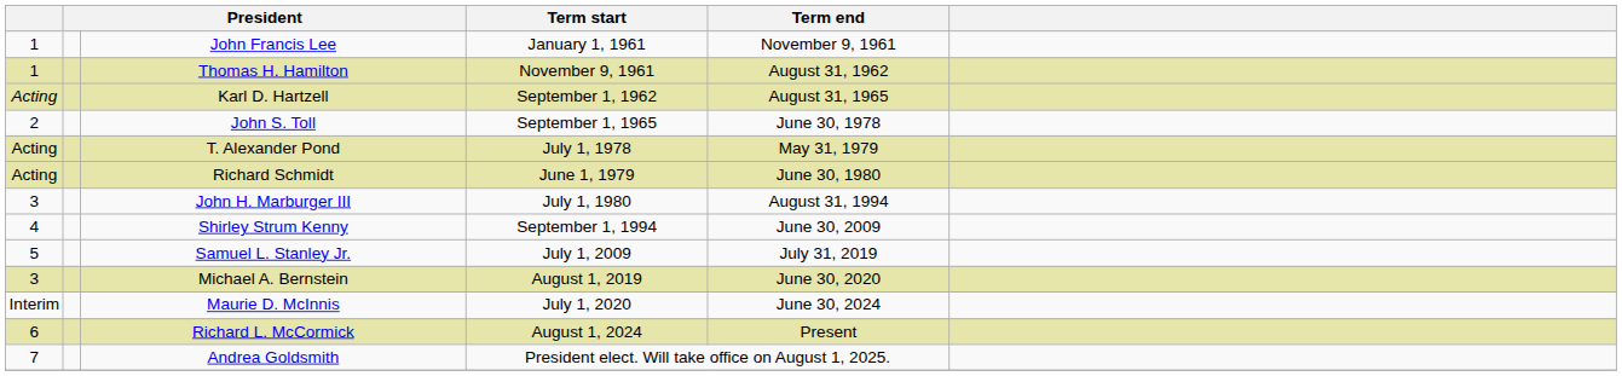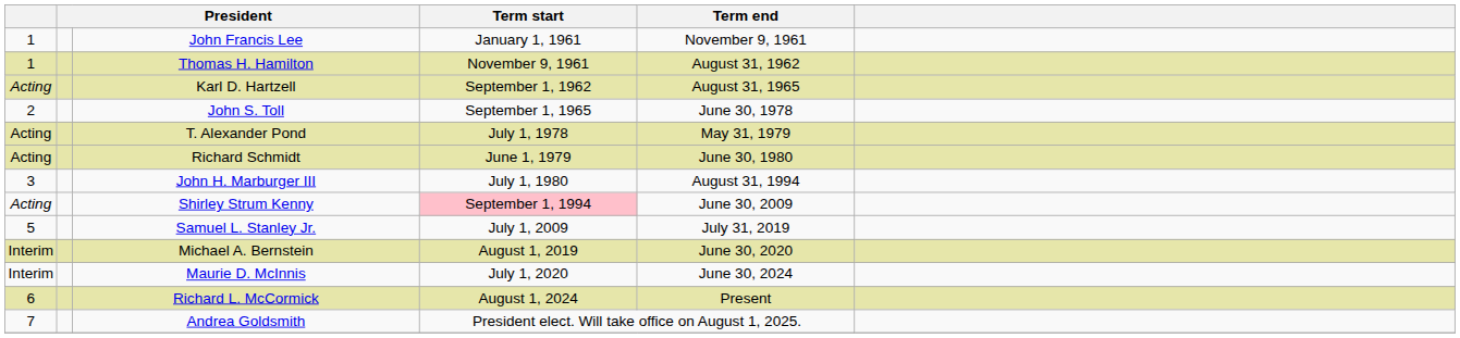 <table class="wikitable" style="text-align: center;">
 <tr>
 <th style="width: 3%;"></th>
 <th colspan="2" style="width: 25%;">President</th>
 <th style="width: 15%;">Term start</th>
 <th style="width: 15%;">Term end</th>
 <th></th>
 </tr>
 <tr>
 <td>1</td>
 <td></td>
 <td><a href='#'>John Francis Lee</a></td>
 <td>January 1, 1961</td>
 <td nowrap>November 9, 1961</td>
 <td></td>
 </tr>
 <tr bgcolor="#e6e6aa">
 <td>1</td>
 <td></td>
 <td><a href='#'>Thomas H. Hamilton</a></td>
 <td>November 9, 1961</td>
 <td>August 31, 1962</td>
 <td></td>
 </tr>
 <tr bgcolor="#e6e6aa">
 <td><em>Acting</em></td>
 <td></td>
 <td>Karl D. Hartzell</td>
 <td>September 1, 1962</td>
 <td nowrap>August 31, 1965</td>
 <td></td>
 </tr>
 <tr>
 <td>2</td>
 <td></td>
 <td><a href='#'>John S. Toll</a></td>
 <td nowrap>September 1, 1965</td>
 <td>June 30, 1978</td>
 <td></td>
 </tr>
 <tr bgcolor="#e6e6aa">
 <td>Acting</td>
 <td></td>
 <td>T. Alexander Pond</td>
 <td>July 1, 1978</td>
 <td>May 31, 1979</td>
 <td></td>
 </tr>
 <tr bgcolor="#e6e6aa">
 <td>Acting</td>
 <td></td>
 <td>Richard Schmidt</td>
 <td>June 1, 1979</td>
 <td>June 30, 1980</td>
 <td></td>
 </tr>
 <tr>
 <td>3</td>
 <td></td>
 <td><a href='#'>John H. Marburger III</a></td>
 <td>July 1, 1980</td>
 <td>August 31, 1994</td>
 <td></td>
 </tr>
 <tr>
-<td>4</td>
+<td><em>Acting</em></td>
 <td></td>
 <td><a href='#'>Shirley Strum Kenny</a></td>
-<td>September 1, 1994</td>
+<td style="background: pink;">September 1, 1994</td>
 <td>June 30, 2009</td>
 <td></td>
 </tr>
 <tr>
 <td>5</td>
 <td></td>
 <td><a href='#'>Samuel L. Stanley Jr.</a></td>
 <td>July 1, 2009</td>
 <td>July 31, 2019</td>
 <td></td>
 </tr>
 <tr bgcolor="#e6e6aa">
-<td>3</td>
+<td>Interim</td>
 <td></td>
 <td>Michael A. Bernstein</td>
 <td>August 1, 2019</td>
 <td>June 30, 2020</td>
 <td></td>
 </tr>
 <tr>
 <td>Interim</td>
 <td></td>
 <td><a href='#'>Maurie D. McInnis</a></td>
 <td>July 1, 2020</td>
 <td>June 30, 2024</td>
 <td></td>
 </tr>
 <tr bgcolor="#e6e6aa">
 <td>6</td>
 <td></td>
 <td><a href='#'>Richard L. McCormick</a></td>
 <td>August 1, 2024</td>
 <td>Present </td>
 <td></td>
 </tr>
 <tr>
 <td>7</td>
 <td></td>
 <td><a href='#'>Andrea Goldsmith</a></td>
 <td colspan="2">President elect. Will take office on August 1, 2025.</td>
 <td></td>
 </tr>
 <tr>
 </tr>
 </table>
